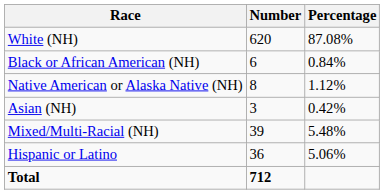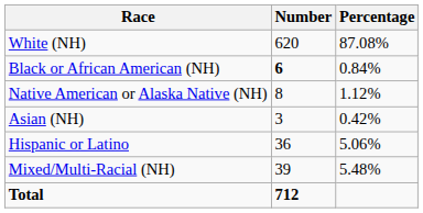 <table class="wikitable">
 <tr>
 <th>Race</th>
 <th>Number</th>
 <th>Percentage</th>
 </tr>
 <tr>
 <td><a href='#'>White</a> (NH)</td>
 <td>620</td>
 <td>87.08%</td>
 </tr>
 <tr>
 <td><a href='#'>Black or African American</a> (NH)</td>
-<td>6</td>
+<td><strong>6</strong></td>
 <td>0.84%</td>
 </tr>
 <tr>
 <td><a href='#'>Native American</a> or <a href='#'>Alaska Native</a> (NH)</td>
 <td>8</td>
 <td>1.12%</td>
 </tr>
 <tr>
 <td><a href='#'>Asian</a> (NH)</td>
 <td>3</td>
 <td>0.42%</td>
 </tr>
 <tr>
+<td><a href='#'>Hispanic or Latino</a></td>
+<td>36</td>
+<td>5.06%</td>
+</tr>
+<tr>
 <td><a href='#'>Mixed/Multi-Racial</a> (NH)</td>
 <td>39</td>
 <td>5.48%</td>
-</tr>
-<tr>
-<td><a href='#'>Hispanic or Latino</a></td>
-<td>36</td>
-<td>5.06%</td>
 </tr>
 <tr>
 <td><strong>Total</strong></td>
 <td><strong>712</strong></td>
 <td></td>
 </tr>
 </table>
